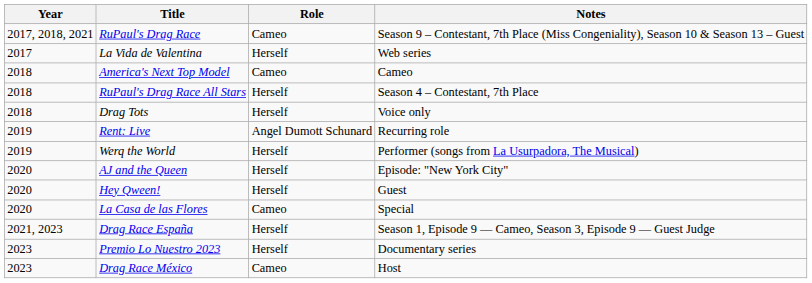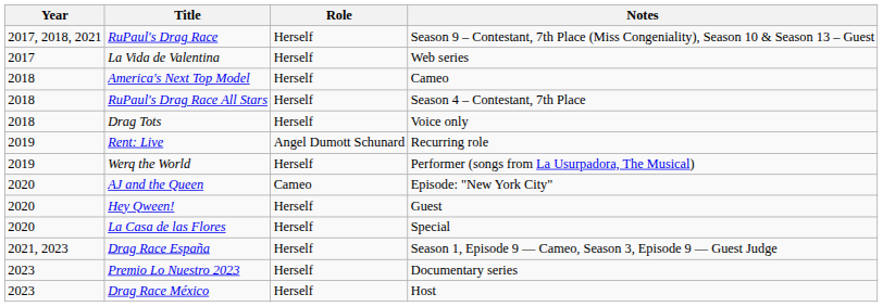 <table class="wikitable plainrowheaders sortable">
 <tr>
 <th scope="col">Year</th>
 <th scope="col">Title</th>
 <th scope="col">Role</th>
 <th scope="col">Notes</th>
 </tr>
 <tr>
 <td>2017, 2018, 2021</td>
 <td><em><a href='#'>RuPaul's Drag Race</a></em></td>
-<td>Cameo</td>
+<td>Herself</td>
 <td>Season 9 – Contestant, 7th Place (Miss Congeniality), Season 10 & Season 13 – Guest</td>
 </tr>
 <tr>
 <td>2017</td>
 <td><em>La Vida de Valentina</em></td>
 <td>Herself</td>
 <td>Web series</td>
 </tr>
 <tr>
 <td>2018</td>
 <td><em><a href='#'>America's Next Top Model</a></em></td>
-<td>Cameo</td>
+<td>Herself</td>
 <td>Cameo</td>
 </tr>
 <tr>
 <td>2018</td>
 <td><em><a href='#'>RuPaul's Drag Race All Stars</a></em></td>
 <td>Herself</td>
 <td>Season 4 – Contestant, 7th Place</td>
 </tr>
 <tr>
 <td>2018</td>
 <td><em>Drag Tots</em></td>
 <td>Herself</td>
 <td>Voice only</td>
 </tr>
 <tr>
 <td>2019</td>
 <td><em><a href='#'>Rent: Live</a></em></td>
 <td>Angel Dumott Schunard</td>
 <td>Recurring role</td>
 </tr>
 <tr>
 <td>2019</td>
 <td><em>Werq the World</em></td>
 <td>Herself</td>
 <td>Performer (songs from <a href='#'>La Usurpadora, The Musical</a>)</td>
 </tr>
 <tr>
 <td>2020</td>
 <td><em><a href='#'>AJ and the Queen</a></em></td>
-<td>Herself</td>
+<td>Cameo</td>
 <td>Episode: "New York City"</td>
 </tr>
 <tr>
 <td>2020</td>
 <td><em><a href='#'>Hey Qween!</a></em></td>
 <td>Herself</td>
 <td>Guest</td>
 </tr>
 <tr>
 <td>2020</td>
 <td><em><a href='#'>La Casa de las Flores</a></em></td>
-<td>Cameo</td>
+<td>Herself</td>
 <td>Special</td>
 </tr>
 <tr>
 <td>2021, 2023</td>
 <td><em><a href='#'>Drag Race España</a></em></td>
 <td>Herself</td>
 <td>Season 1, Episode 9 — Cameo, Season 3, Episode 9 — Guest Judge</td>
 </tr>
 <tr>
 <td>2023</td>
 <td><em><a href='#'>Premio Lo Nuestro 2023</a></em></td>
 <td>Herself</td>
 <td>Documentary series</td>
 </tr>
 <tr>
 <td>2023</td>
 <td><em><a href='#'>Drag Race México</a></em></td>
-<td>Cameo</td>
+<td>Herself</td>
 <td>Host</td>
 </tr>
 </table>
